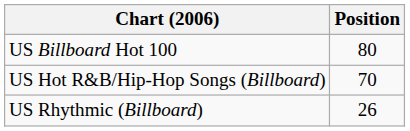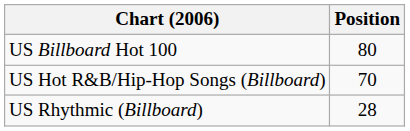 <table class="wikitable sortable">
 <tr>
 <th>Chart (2006)</th>
 <th>Position</th>
 </tr>
 <tr>
 <td>US <em>Billboard</em> Hot 100</td>
 <td style="text-align:center;">80</td>
 </tr>
 <tr>
 <td>US Hot R&B/Hip-Hop Songs (<em>Billboard</em>)</td>
 <td style="text-align:center;">70</td>
 </tr>
 <tr>
 <td>US Rhythmic (<em>Billboard</em>)</td>
-<td style="text-align:center;">26</td>
+<td style="text-align:center;">28</td>
 </tr>
 </table>
